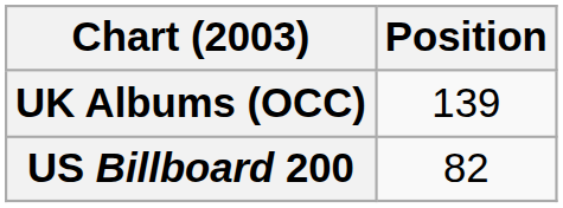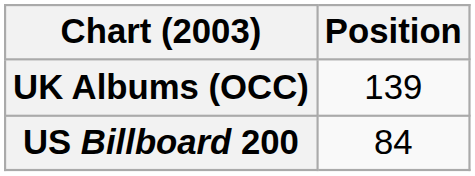 <table class="wikitable plainrowheaders" style="text-align:center">
 <tr>
 <th scope="col">Chart (2003)</th>
 <th scope="col">Position</th>
 </tr>
 <tr>
 <th scope="row">UK Albums (OCC)</th>
 <td>139</td>
 </tr>
 <tr>
 <th scope="row">US <em>Billboard</em> 200</th>
-<td>82</td>
+<td>84</td>
 </tr>
 </table>
